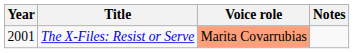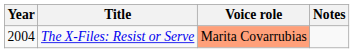 <table class="wikitable sortable">
 <tr>
 <th>Year</th>
 <th>Title</th>
 <th>Voice role</th>
 <th>Notes</th>
 </tr>
 <tr>
-<td>2001</td>
+<td>2004</td>
 <td data-sort-value="X-Files: Resist or Serve, The"><em><a href='#'>The X-Files: Resist or Serve</a></em></td>
 <td style="background: lightsalmon;">Marita Covarrubias</td>
 <td></td>
 </tr>
 </table>
